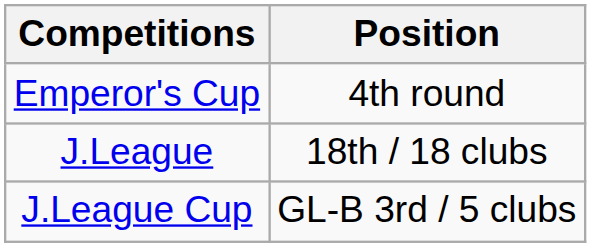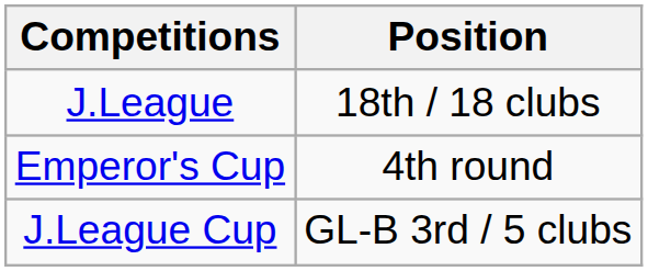 <table class="wikitable" style="text-align:center;">
 <tr>
 <th>Competitions</th>
 <th>Position</th>
 </tr>
 <tr>
+<td><a href='#'>J.League</a></td>
+<td>18th / 18 clubs</td>
+</tr>
+<tr>
 <td><a href='#'>Emperor's Cup</a></td>
 <td>4th round</td>
-</tr>
-<tr>
-<td><a href='#'>J.League</a></td>
-<td>18th / 18 clubs</td>
 </tr>
 <tr>
 <td><a href='#'>J.League Cup</a></td>
 <td>GL-B 3rd / 5 clubs</td>
 </tr>
 </table>
